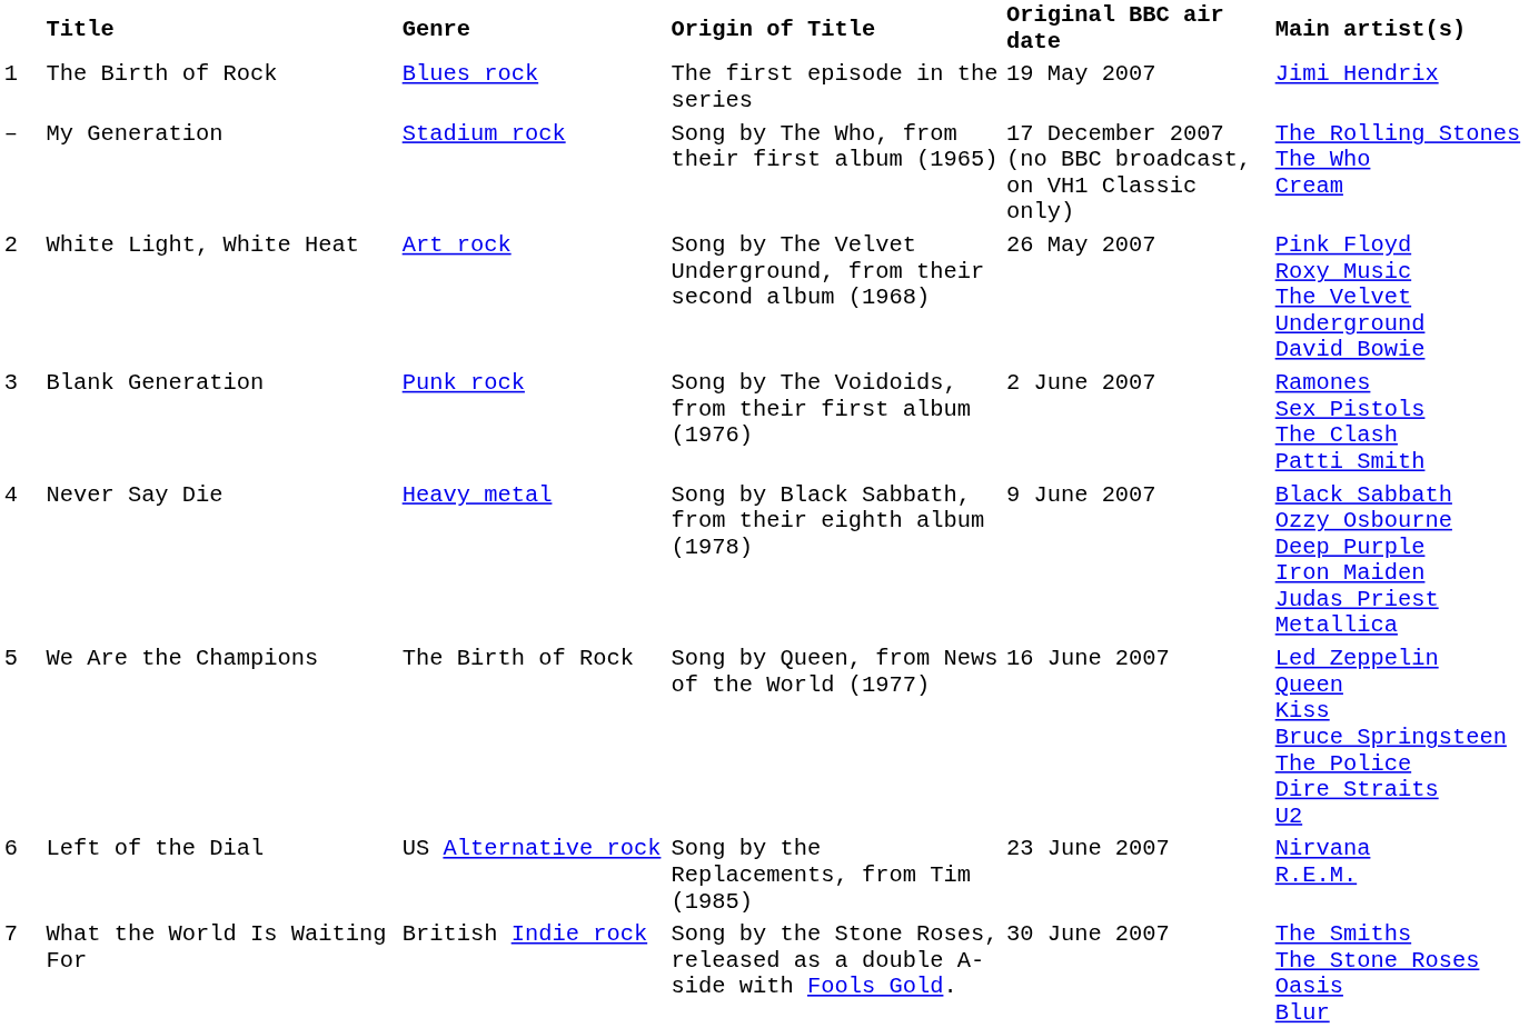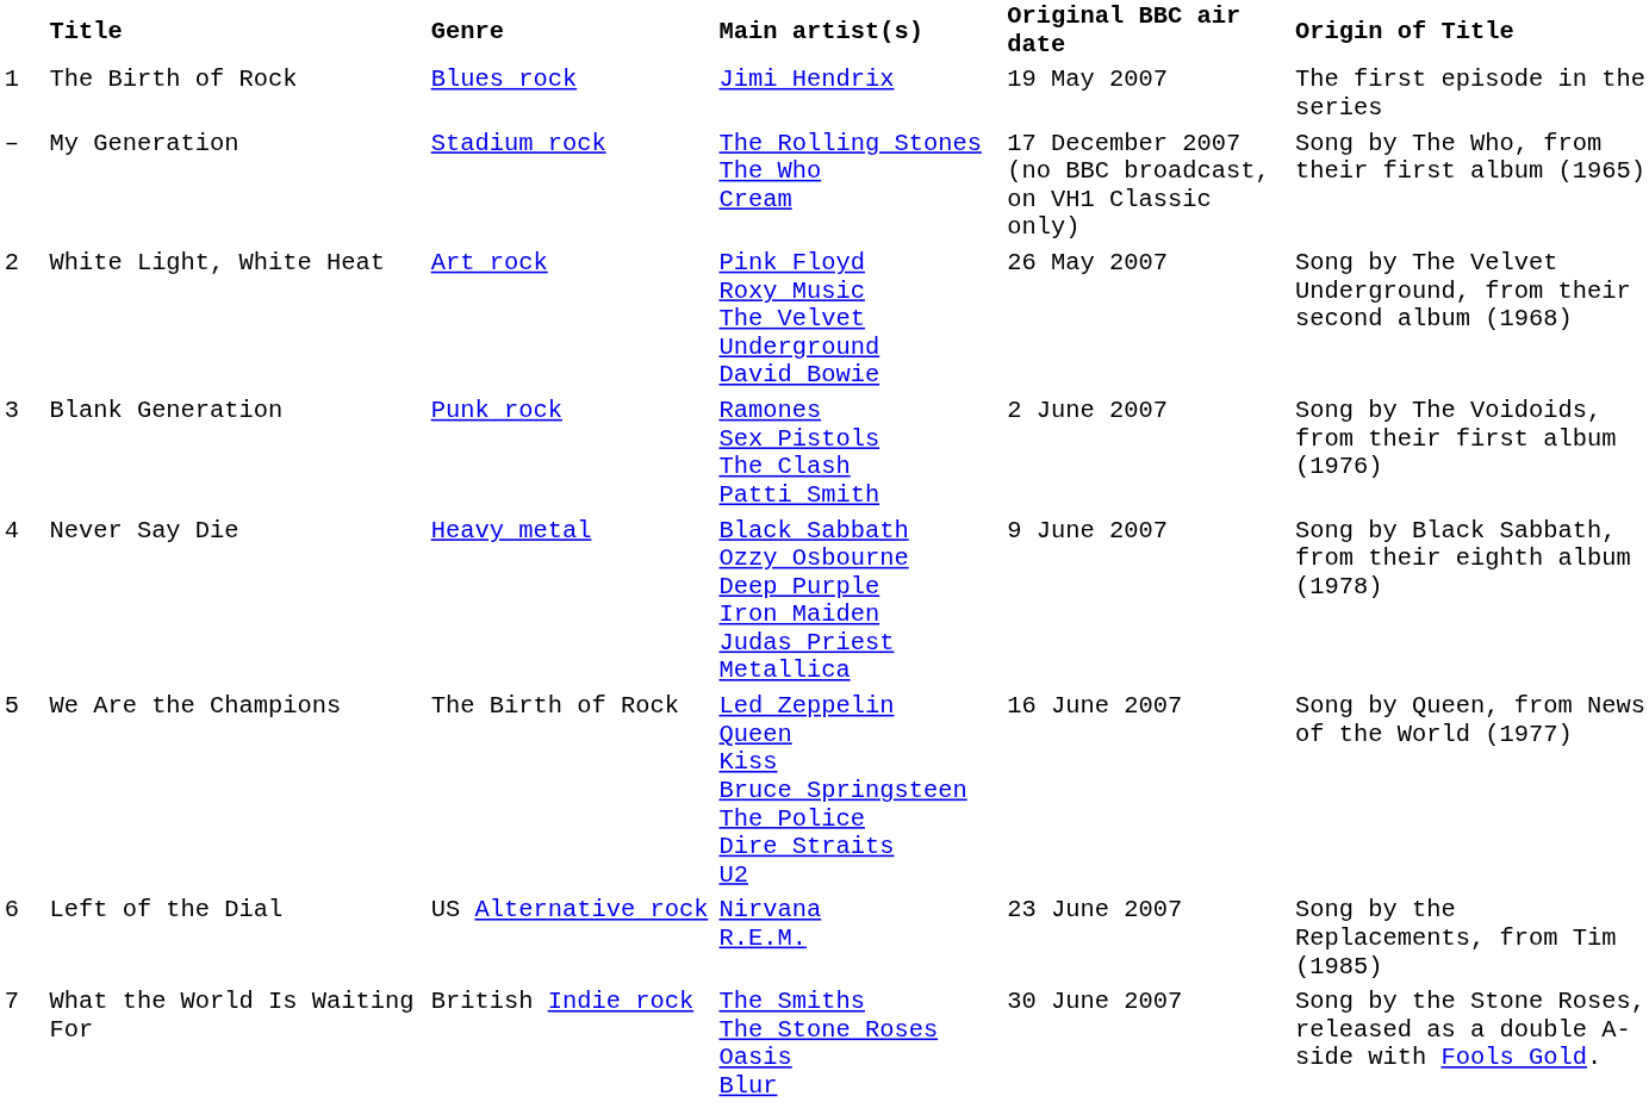 <table>
 <tr>
 <td width=20></td>
 <td width=200><strong>Title</strong></td>
 <td width=150><strong>Genre</strong></td>
+<td width=150><strong>Main artist(s)</strong></td>
+<td width=150><strong>Original BBC air date</strong></td>
 <td><strong>Origin of Title</strong></td>
-<td width=150><strong>Original BBC air date</strong></td>
-<td width=150><strong>Main artist(s)</strong></td>
 </tr>
 <tr valign=top>
 <td>1</td>
 <td>The Birth of Rock</td>
 <td><a href='#'>Blues rock</a></td>
+<td><a href='#'>Jimi Hendrix</a></td>
+<td>19 May 2007</td>
 <td>The first episode in the series</td>
-<td>19 May 2007</td>
-<td><a href='#'>Jimi Hendrix</a></td>
 </tr>
 <tr valign=top>
 <td>–</td>
 <td>My Generation</td>
 <td valign=top><a href='#'>Stadium rock</a></td>
+<td><a href='#'>The Rolling Stones</a><br><a href='#'>The Who</a><br><a href='#'>Cream</a></td>
+<td>17 December 2007<br>(no BBC broadcast, <br>on VH1 Classic only)</td>
 <td>Song by The Who, from their first album (1965)</td>
-<td>17 December 2007<br>(no BBC broadcast, <br>on VH1 Classic only)</td>
-<td><a href='#'>The Rolling Stones</a><br><a href='#'>The Who</a><br><a href='#'>Cream</a></td>
 </tr>
 <tr valign=top>
 <td>2</td>
 <td>White Light, White Heat</td>
 <td><a href='#'>Art rock</a></td>
+<td><a href='#'>Pink Floyd</a><br><a href='#'>Roxy Music</a><br><a href='#'>The Velvet Underground</a><br><a href='#'>David Bowie</a><br></td>
+<td>26 May 2007</td>
 <td>Song by The Velvet Underground, from their second album (1968)</td>
-<td>26 May 2007</td>
-<td><a href='#'>Pink Floyd</a><br><a href='#'>Roxy Music</a><br><a href='#'>The Velvet Underground</a><br><a href='#'>David Bowie</a><br></td>
 </tr>
 <tr valign=top>
 <td>3</td>
 <td>Blank Generation</td>
 <td><a href='#'>Punk rock</a></td>
+<td><a href='#'>Ramones</a><br><a href='#'>Sex Pistols</a><br><a href='#'>The Clash</a><br><a href='#'>Patti Smith</a></td>
+<td>2 June 2007</td>
 <td>Song by The Voidoids, from their first album (1976)</td>
-<td>2 June 2007</td>
-<td><a href='#'>Ramones</a><br><a href='#'>Sex Pistols</a><br><a href='#'>The Clash</a><br><a href='#'>Patti Smith</a></td>
 </tr>
 <tr valign=top>
 <td>4</td>
 <td>Never Say Die</td>
 <td><a href='#'>Heavy metal</a></td>
+<td><a href='#'>Black Sabbath</a><br><a href='#'>Ozzy Osbourne</a><br><a href='#'>Deep Purple</a><br><a href='#'>Iron Maiden</a><br><a href='#'>Judas Priest</a><br> <a href='#'>Metallica</a></td>
+<td>9 June 2007</td>
 <td>Song by Black Sabbath, from their eighth album (1978)</td>
-<td>9 June 2007</td>
-<td><a href='#'>Black Sabbath</a><br><a href='#'>Ozzy Osbourne</a><br><a href='#'>Deep Purple</a><br><a href='#'>Iron Maiden</a><br><a href='#'>Judas Priest</a><br> <a href='#'>Metallica</a></td>
 </tr>
 <tr valign=top>
 <td valign=top>5</td>
 <td valign=top>We Are the Champions</td>
 <td>The Birth of Rock</td>
+<td><a href='#'>Led Zeppelin</a><br><a href='#'>Queen</a><br><a href='#'>Kiss</a><br><a href='#'>Bruce Springsteen</a><br><a href='#'>The Police</a><br><a href='#'>Dire Straits</a><br><a href='#'>U2</a></td>
+<td valign=top>16 June 2007</td>
 <td>Song by Queen, from News of the World (1977)</td>
-<td valign=top>16 June 2007</td>
-<td><a href='#'>Led Zeppelin</a><br><a href='#'>Queen</a><br><a href='#'>Kiss</a><br><a href='#'>Bruce Springsteen</a><br><a href='#'>The Police</a><br><a href='#'>Dire Straits</a><br><a href='#'>U2</a></td>
 </tr>
 <tr valign=top>
 <td>6</td>
 <td>Left of the Dial</td>
 <td>US <a href='#'>Alternative rock</a></td>
+<td><a href='#'>Nirvana</a><br><a href='#'>R.E.M.</a></td>
+<td>23 June 2007</td>
 <td>Song by the Replacements, from Tim (1985)</td>
-<td>23 June 2007</td>
-<td><a href='#'>Nirvana</a><br><a href='#'>R.E.M.</a></td>
 </tr>
 <tr valign=top>
 <td>7</td>
 <td>What the World Is Waiting For</td>
 <td>British <a href='#'>Indie rock</a></td>
+<td><a href='#'>The Smiths</a><br><a href='#'>The Stone Roses</a><br><a href='#'>Oasis</a><br><a href='#'>Blur</a></td>
+<td>30 June 2007</td>
 <td>Song by the Stone Roses, released as a double A-side with <a href='#'>Fools Gold</a>.</td>
-<td>30 June 2007</td>
-<td><a href='#'>The Smiths</a><br><a href='#'>The Stone Roses</a><br><a href='#'>Oasis</a><br><a href='#'>Blur</a></td>
 </tr>
 </table>
